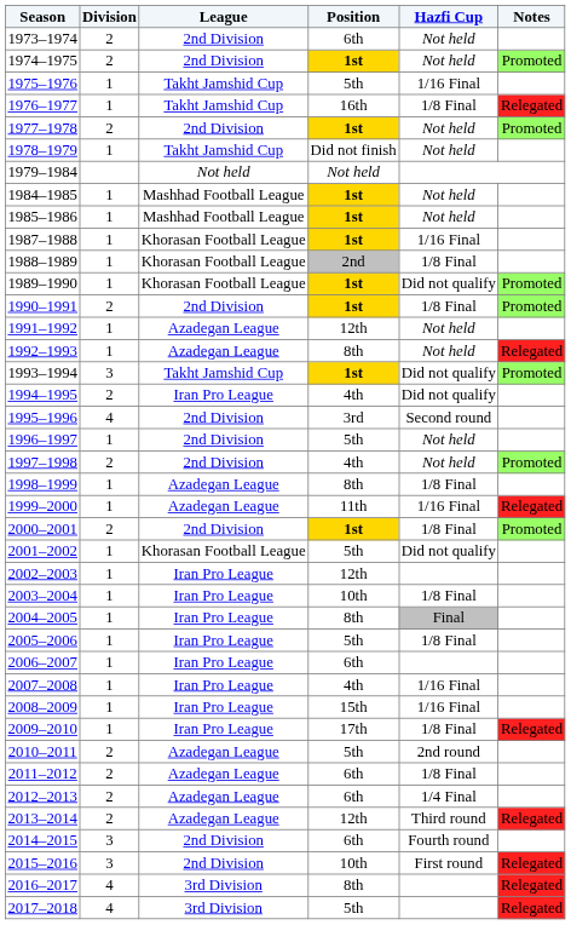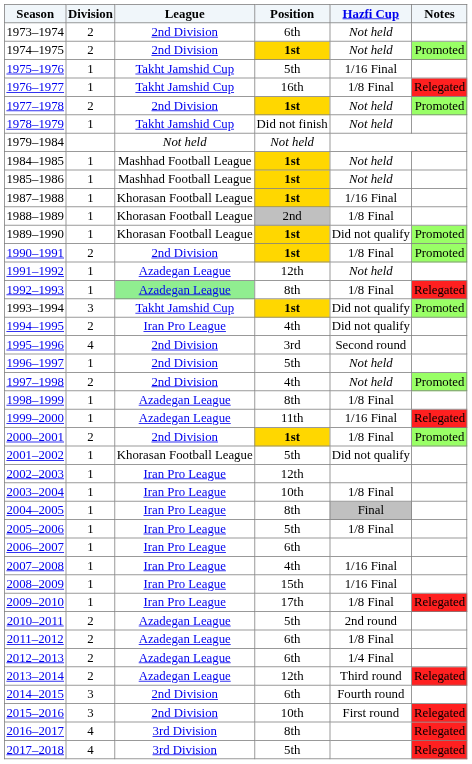 <table border="1" cellpadding="2" style="border-collapse:collapse; text-align:center; font-size:normal">
 <tr style="background:#f0f6fa;">
 <th>Season</th>
 <th>Division</th>
 <th>League</th>
 <th>Position</th>
 <th><a href='#'>Hazfi Cup</a></th>
 <th>Notes</th>
 </tr>
 <tr>
 <td>1973–1974</td>
 <td>2</td>
 <td><a href='#'>2nd Division</a></td>
 <td>6th</td>
 <td><em>Not held</em></td>
 <td></td>
 </tr>
 <tr>
 <td>1974–1975</td>
 <td>2</td>
 <td><a href='#'>2nd Division</a></td>
 <td bgcolor=gold><strong>1st</strong></td>
 <td><em>Not held</em></td>
 <td bgcolor=99FF66>Promoted</td>
 </tr>
 <tr>
 <td><a href='#'>1975–1976</a></td>
 <td>1</td>
 <td><a href='#'>Takht Jamshid Cup</a></td>
 <td>5th</td>
 <td>1/16 Final</td>
 <td></td>
 </tr>
 <tr>
 <td><a href='#'>1976–1977</a></td>
 <td>1</td>
 <td><a href='#'>Takht Jamshid Cup</a></td>
 <td>16th</td>
 <td>1/8 Final</td>
 <td bgcolor=FF2020>Relegated</td>
 </tr>
 <tr>
 <td><a href='#'>1977–1978</a></td>
 <td>2</td>
 <td><a href='#'>2nd Division</a></td>
 <td bgcolor=gold><strong>1st</strong></td>
 <td><em>Not held</em></td>
 <td bgcolor=99FF66>Promoted</td>
 </tr>
 <tr>
 <td><a href='#'>1978–1979</a></td>
 <td>1</td>
 <td><a href='#'>Takht Jamshid Cup</a></td>
 <td>Did not finish</td>
 <td><em>Not held</em></td>
 <td></td>
 </tr>
 <tr>
 <td>1979–1984</td>
 <td></td>
 <td><em>Not held</em></td>
 <td><em>Not held</em></td>
 </tr>
 <tr>
 <td>1984–1985</td>
 <td>1</td>
 <td>Mashhad Football League</td>
 <td bgcolor=gold><strong>1st</strong></td>
 <td><em>Not held</em></td>
 <td></td>
 </tr>
 <tr>
 <td>1985–1986</td>
 <td>1</td>
 <td>Mashhad Football League</td>
 <td bgcolor=gold><strong>1st</strong></td>
 <td><em>Not held</em></td>
 <td></td>
 </tr>
 <tr>
 <td>1987–1988</td>
 <td>1</td>
 <td>Khorasan Football League</td>
 <td bgcolor=gold><strong>1st</strong></td>
 <td>1/16 Final</td>
 <td></td>
 </tr>
 <tr>
 <td>1988–1989</td>
 <td>1</td>
 <td>Khorasan Football League</td>
 <td bgcolor=silver>2nd</td>
 <td>1/8 Final</td>
 <td></td>
 </tr>
 <tr>
 <td>1989–1990</td>
 <td>1</td>
 <td>Khorasan Football League</td>
 <td bgcolor=gold><strong>1st</strong></td>
 <td>Did not qualify</td>
 <td bgcolor=99FF66>Promoted</td>
 </tr>
 <tr>
 <td><a href='#'>1990–1991</a></td>
 <td>2</td>
 <td><a href='#'>2nd Division</a></td>
 <td bgcolor=gold><strong>1st</strong></td>
 <td>1/8 Final</td>
 <td bgcolor=99FF66>Promoted</td>
 </tr>
 <tr>
 <td><a href='#'>1991–1992</a></td>
 <td>1</td>
 <td><a href='#'>Azadegan League</a></td>
 <td>12th</td>
 <td><em>Not held</em></td>
 <td></td>
 </tr>
 <tr>
 <td><a href='#'>1992–1993</a></td>
 <td>1</td>
-<td><a href='#'>Azadegan League</a></td>
+<td style="background: lightgreen;"><a href='#'>Azadegan League</a></td>
 <td>8th</td>
-<td><em>Not held</em></td>
+<td>1/8 Final</td>
 <td bgcolor=FF2020>Relegated</td>
 </tr>
 <tr>
 <td>1993–1994</td>
 <td>3</td>
 <td><a href='#'>Takht Jamshid Cup</a></td>
 <td bgcolor=gold><strong>1st</strong></td>
 <td>Did not qualify</td>
 <td bgcolor=99FF66>Promoted</td>
 </tr>
 <tr>
 <td><a href='#'>1994–1995</a></td>
 <td>2</td>
 <td><a href='#'>Iran Pro League</a></td>
 <td>4th</td>
 <td>Did not qualify</td>
 <td></td>
 </tr>
 <tr>
 <td><a href='#'>1995–1996</a></td>
 <td>4</td>
 <td><a href='#'>2nd Division</a></td>
 <td>3rd</td>
 <td>Second round</td>
 <td></td>
 </tr>
 <tr>
 <td><a href='#'>1996–1997</a></td>
 <td>1</td>
 <td><a href='#'>2nd Division</a></td>
 <td>5th</td>
 <td><em>Not held</em></td>
 <td></td>
 </tr>
 <tr>
 <td><a href='#'>1997–1998</a></td>
 <td>2</td>
 <td><a href='#'>2nd Division</a></td>
 <td>4th</td>
 <td><em>Not held</em></td>
 <td bgcolor=99FF66>Promoted</td>
 </tr>
 <tr>
 <td><a href='#'>1998–1999</a></td>
 <td>1</td>
 <td><a href='#'>Azadegan League</a></td>
 <td>8th</td>
 <td>1/8 Final</td>
 <td></td>
 </tr>
 <tr>
 <td><a href='#'>1999–2000</a></td>
 <td>1</td>
 <td><a href='#'>Azadegan League</a></td>
 <td>11th</td>
 <td>1/16 Final</td>
 <td bgcolor=FF2020>Relegated</td>
 </tr>
 <tr>
 <td><a href='#'>2000–2001</a></td>
 <td>2</td>
 <td><a href='#'>2nd Division</a></td>
 <td bgcolor=gold><strong>1st</strong></td>
 <td>1/8 Final</td>
 <td bgcolor=99FF66>Promoted</td>
 </tr>
 <tr>
 <td><a href='#'>2001–2002</a></td>
 <td>1</td>
 <td>Khorasan Football League</td>
 <td>5th</td>
 <td>Did not qualify</td>
 <td></td>
 </tr>
 <tr>
 <td><a href='#'>2002–2003</a></td>
 <td>1</td>
 <td><a href='#'>Iran Pro League</a></td>
 <td>12th</td>
 <td></td>
 <td></td>
 </tr>
 <tr>
 <td><a href='#'>2003–2004</a></td>
 <td>1</td>
 <td><a href='#'>Iran Pro League</a></td>
 <td>10th</td>
 <td>1/8 Final</td>
 <td></td>
 </tr>
 <tr>
 <td><a href='#'>2004–2005</a></td>
 <td>1</td>
 <td><a href='#'>Iran Pro League</a></td>
 <td>8th</td>
 <td bgcolor=silver>Final</td>
 <td></td>
 </tr>
 <tr>
 <td><a href='#'>2005–2006</a></td>
 <td>1</td>
 <td><a href='#'>Iran Pro League</a></td>
 <td>5th</td>
 <td>1/8 Final</td>
 <td></td>
 </tr>
 <tr>
 <td><a href='#'>2006–2007</a></td>
 <td>1</td>
 <td><a href='#'>Iran Pro League</a></td>
 <td>6th</td>
 <td></td>
 <td></td>
 </tr>
 <tr>
 <td><a href='#'>2007–2008</a></td>
 <td>1</td>
 <td><a href='#'>Iran Pro League</a></td>
 <td>4th</td>
 <td>1/16 Final</td>
 <td></td>
 </tr>
 <tr>
 <td><a href='#'>2008–2009</a></td>
 <td>1</td>
 <td><a href='#'>Iran Pro League</a></td>
 <td>15th</td>
 <td>1/16 Final</td>
 <td></td>
 </tr>
 <tr>
 <td><a href='#'>2009–2010</a></td>
 <td>1</td>
 <td><a href='#'>Iran Pro League</a></td>
 <td>17th</td>
 <td>1/8 Final</td>
 <td bgcolor=FF2020>Relegated</td>
 </tr>
 <tr>
 <td><a href='#'>2010–2011</a></td>
 <td>2</td>
 <td><a href='#'>Azadegan League</a></td>
 <td>5th</td>
 <td>2nd round</td>
 <td></td>
 </tr>
 <tr>
 <td><a href='#'>2011–2012</a></td>
 <td>2</td>
 <td><a href='#'>Azadegan League</a></td>
 <td>6th</td>
 <td>1/8 Final</td>
 <td></td>
 </tr>
 <tr>
 <td><a href='#'>2012–2013</a></td>
 <td>2</td>
 <td><a href='#'>Azadegan League</a></td>
 <td>6th</td>
 <td>1/4 Final</td>
 <td></td>
 </tr>
 <tr>
 <td><a href='#'>2013–2014</a></td>
 <td>2</td>
 <td><a href='#'>Azadegan League</a></td>
 <td>12th</td>
 <td>Third round</td>
 <td bgcolor=FF2020>Relegated</td>
 </tr>
 <tr>
 <td><a href='#'>2014–2015</a></td>
 <td>3</td>
 <td><a href='#'>2nd Division</a></td>
 <td>6th</td>
 <td>Fourth round</td>
 <td></td>
 </tr>
 <tr>
 <td><a href='#'>2015–2016</a></td>
 <td>3</td>
 <td><a href='#'>2nd Division</a></td>
 <td>10th</td>
 <td>First round</td>
 <td bgcolor=FF2020>Relegated</td>
 </tr>
 <tr>
 <td><a href='#'>2016–2017</a></td>
 <td>4</td>
 <td><a href='#'>3rd Division</a></td>
 <td>8th</td>
 <td></td>
 <td bgcolor=FF2020>Relegated</td>
 </tr>
 <tr>
 <td><a href='#'>2017–2018</a></td>
 <td>4</td>
 <td><a href='#'>3rd Division</a></td>
 <td>5th</td>
 <td></td>
 <td bgcolor=FF2020>Relegated</td>
 </tr>
 </table>
